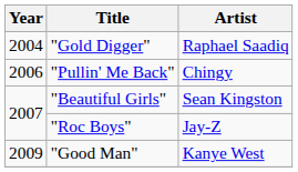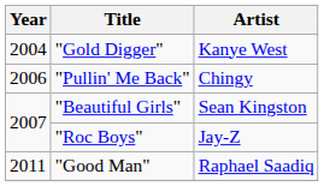 <table class="wikitable sortable">
 <tr>
 <th>Year</th>
 <th>Title</th>
 <th>Artist</th>
 </tr>
 <tr>
 <td>2004</td>
 <td>"<a href='#'>Gold Digger</a>"</td>
-<td><a href='#'>Raphael Saadiq</a></td>
+<td><a href='#'>Kanye West</a></td>
 </tr>
 <tr>
 <td>2006</td>
 <td>"<a href='#'>Pullin' Me Back</a>"</td>
 <td><a href='#'>Chingy</a></td>
 </tr>
 <tr>
 <td rowspan=2>2007</td>
 <td>"<a href='#'>Beautiful Girls</a>"</td>
 <td><a href='#'>Sean Kingston</a></td>
 </tr>
 <tr>
 <td>"<a href='#'>Roc Boys</a>"</td>
 <td><a href='#'>Jay-Z</a></td>
 </tr>
 <tr>
-<td>2009</td>
+<td>2011</td>
 <td>"Good Man"</td>
-<td><a href='#'>Kanye West</a></td>
+<td><a href='#'>Raphael Saadiq</a></td>
 </tr>
 <tr>
 </tr>
 </table>
